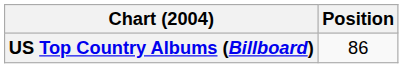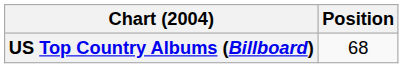 <table class="wikitable plainrowheaders" style="text-align:center">
 <tr>
 <th scope="col">Chart (2004)</th>
 <th scope="col">Position</th>
 </tr>
 <tr>
 <th scope="row">US <a href='#'>Top Country Albums</a> (<em><a href='#'>Billboard</a></em>)</th>
-<td>86</td>
+<td>68</td>
 </tr>
 </table>
